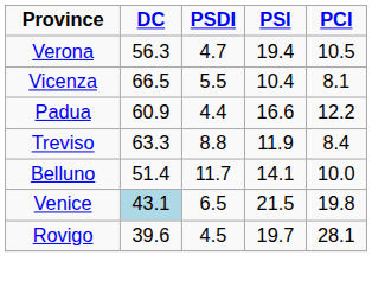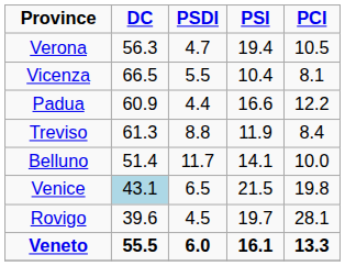 <table class="wikitable" style="text-align:center; width:300px">
 <tr>
 <td style="width:100px"><strong>Province</strong></td>
 <td style="width:50px"><strong><a href='#'>DC</a></strong></td>
 <td style="width:50px"><strong><a href='#'>PSDI</a></strong></td>
 <td style="width:50px"><strong><a href='#'>PSI</a></strong></td>
 <td style="width:50px"><strong><a href='#'>PCI</a></strong></td>
 </tr>
 <tr>
 <td><a href='#'>Verona</a></td>
 <td>56.3</td>
 <td>4.7</td>
 <td>19.4</td>
 <td>10.5</td>
 </tr>
 <tr>
 <td><a href='#'>Vicenza</a></td>
 <td>66.5</td>
 <td>5.5</td>
 <td>10.4</td>
 <td>8.1</td>
 </tr>
 <tr>
 <td><a href='#'>Padua</a></td>
 <td>60.9</td>
 <td>4.4</td>
 <td>16.6</td>
 <td>12.2</td>
 </tr>
 <tr>
 <td><a href='#'>Treviso</a></td>
-<td>63.3</td>
+<td>61.3</td>
 <td>8.8</td>
 <td>11.9</td>
 <td>8.4</td>
 </tr>
 <tr>
 <td><a href='#'>Belluno</a></td>
 <td>51.4</td>
 <td>11.7</td>
 <td>14.1</td>
 <td>10.0</td>
 </tr>
 <tr>
 <td><a href='#'>Venice</a></td>
 <td style="background: lightblue;">43.1</td>
 <td>6.5</td>
 <td>21.5</td>
 <td>19.8</td>
 </tr>
 <tr>
 <td><a href='#'>Rovigo</a></td>
 <td>39.6</td>
 <td>4.5</td>
 <td>19.7</td>
 <td>28.1</td>
 </tr>
 <tr>
+<td><strong><a href='#'>Veneto</a></strong></td>
+<td><strong>55.5</strong></td>
+<td><strong>6.0</strong></td>
+<td><strong>16.1</strong></td>
+<td><strong>13.3</strong></td>
+</tr>
+<tr>
 </tr>
 </table>
